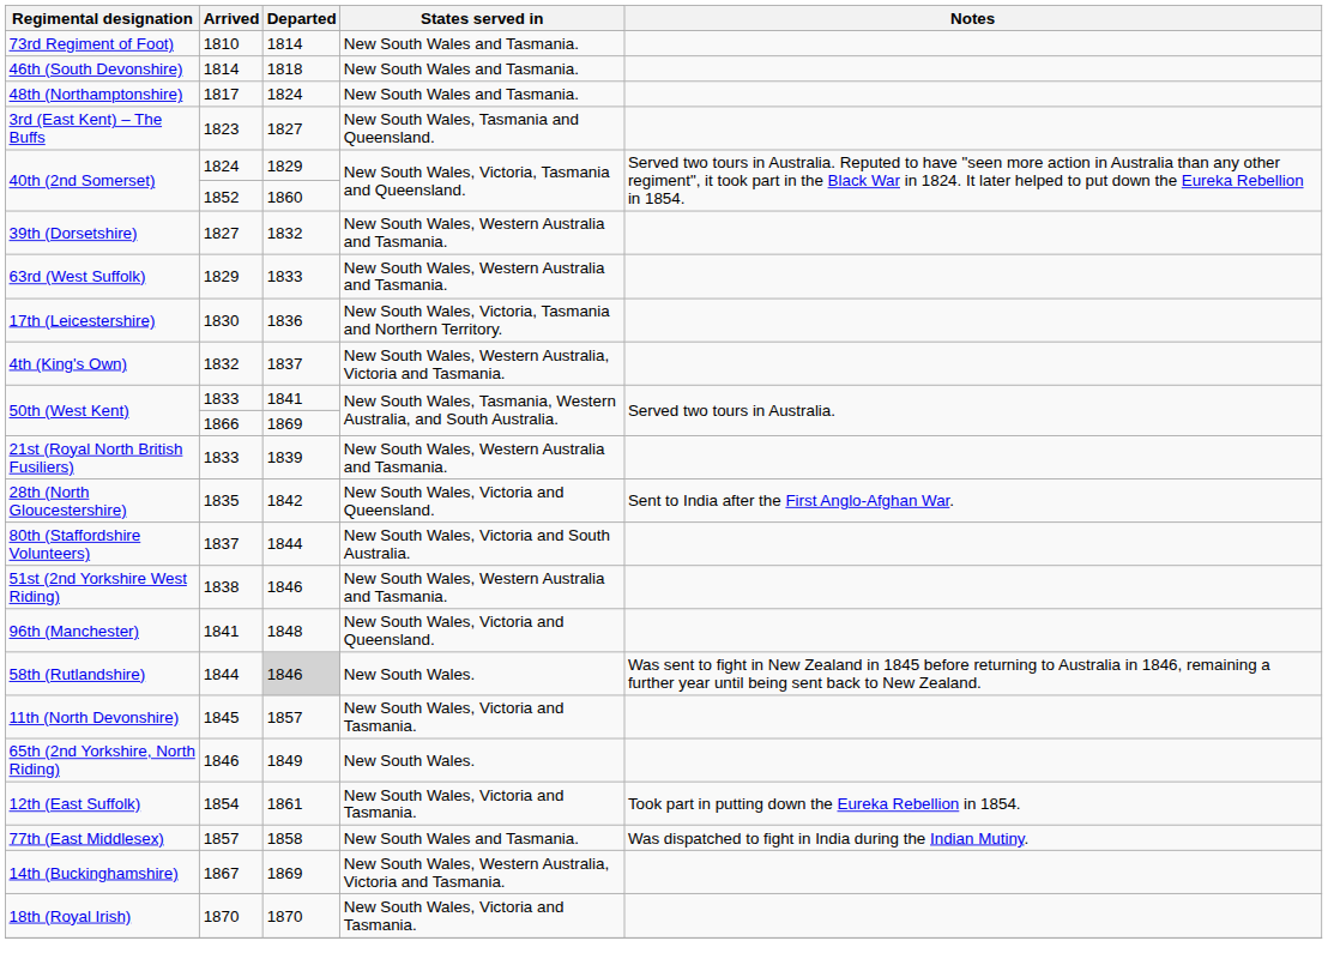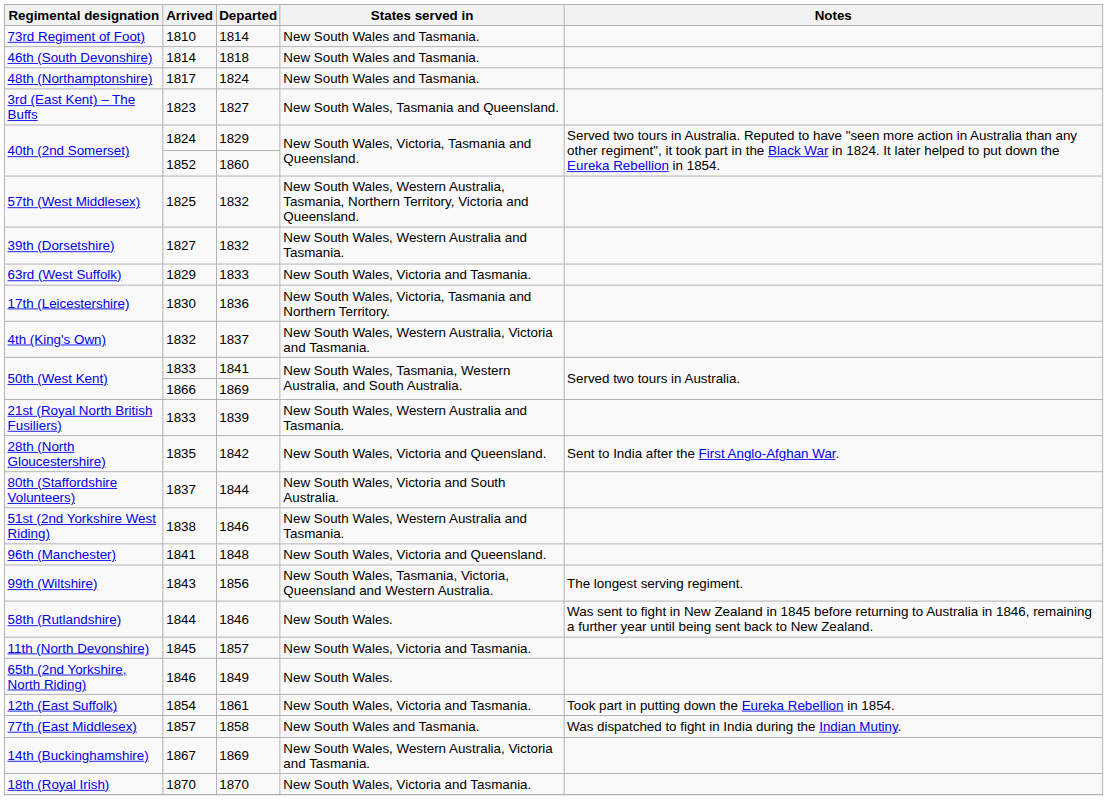 <table class="wikitable sortable" style="font-size:95%;">
 <tr>
 <th>Regimental designation</th>
 <th>Arrived</th>
 <th>Departed</th>
 <th>States served in</th>
 <th>Notes</th>
 </tr>
 <tr>
 <td><a href='#'>73rd Regiment of Foot)</a></td>
 <td>1810</td>
 <td>1814</td>
 <td>New South Wales and Tasmania.</td>
 <td></td>
 </tr>
 <tr>
 <td><a href='#'>46th (South Devonshire)</a></td>
 <td>1814</td>
 <td>1818</td>
 <td>New South Wales and Tasmania.</td>
 <td></td>
 </tr>
 <tr>
 <td><a href='#'>48th (Northamptonshire)</a></td>
 <td>1817</td>
 <td>1824</td>
 <td>New South Wales and Tasmania.</td>
 <td></td>
 </tr>
 <tr>
 <td><a href='#'>3rd (East Kent) – The Buffs</a></td>
 <td>1823</td>
 <td>1827</td>
 <td>New South Wales, Tasmania and Queensland.</td>
 <td></td>
 </tr>
 <tr>
 <td rowspan=2><a href='#'>40th (2nd Somerset)</a></td>
 <td>1824</td>
 <td>1829</td>
 <td rowspan=2>New South Wales, Victoria, Tasmania and Queensland.</td>
 <td rowspan=2>Served two tours in Australia. Reputed to have "seen more action in Australia than any other regiment", it took part in the <a href='#'>Black War</a> in 1824. It later helped to put down the <a href='#'>Eureka Rebellion</a> in 1854.</td>
 </tr>
 <tr>
 <td>1852</td>
 <td>1860</td>
 </tr>
 <tr>
+<td><a href='#'>57th (West Middlesex)</a></td>
+<td>1825</td>
+<td>1832</td>
+<td>New South Wales, Western Australia, Tasmania, Northern Territory, Victoria and Queensland.</td>
+<td></td>
+</tr>
+<tr>
 <td><a href='#'>39th (Dorsetshire)</a></td>
 <td>1827</td>
 <td>1832</td>
 <td>New South Wales, Western Australia and Tasmania.</td>
 <td></td>
 </tr>
 <tr>
 <td><a href='#'>63rd (West Suffolk)</a></td>
 <td>1829</td>
 <td>1833</td>
-<td>New South Wales, Western Australia and Tasmania.</td>
+<td>New South Wales, Victoria and Tasmania.</td>
 <td></td>
 </tr>
 <tr>
 <td><a href='#'>17th (Leicestershire)</a></td>
 <td>1830</td>
 <td>1836</td>
 <td>New South Wales, Victoria, Tasmania and Northern Territory.</td>
 <td></td>
 </tr>
 <tr>
 <td><a href='#'>4th (King's Own)</a></td>
 <td>1832</td>
 <td>1837</td>
 <td>New South Wales, Western Australia, Victoria and Tasmania.</td>
 <td></td>
 </tr>
 <tr>
 <td rowspan=2><a href='#'>50th (West Kent)</a></td>
 <td>1833</td>
 <td>1841</td>
 <td rowspan=2>New South Wales, Tasmania, Western Australia, and South Australia.</td>
 <td rowspan=2>Served two tours in Australia.</td>
 </tr>
 <tr>
 <td>1866</td>
 <td>1869</td>
 </tr>
 <tr>
 <td><a href='#'>21st (Royal North British Fusiliers)</a></td>
 <td>1833</td>
 <td>1839</td>
 <td>New South Wales, Western Australia and Tasmania.</td>
 <td></td>
 </tr>
 <tr>
 <td><a href='#'>28th (North Gloucestershire)</a></td>
 <td>1835</td>
 <td>1842</td>
 <td>New South Wales, Victoria and Queensland.</td>
 <td>Sent to India after the <a href='#'>First Anglo-Afghan War</a>.</td>
 </tr>
 <tr>
 <td><a href='#'>80th (Staffordshire Volunteers)</a></td>
 <td>1837</td>
 <td>1844</td>
 <td>New South Wales, Victoria and South Australia.</td>
 <td></td>
 </tr>
 <tr>
 <td><a href='#'>51st (2nd Yorkshire West Riding)</a></td>
 <td>1838</td>
 <td>1846</td>
 <td>New South Wales, Western Australia and Tasmania.</td>
 <td></td>
 </tr>
 <tr>
 <td><a href='#'>96th (Manchester)</a></td>
 <td>1841</td>
 <td>1848</td>
 <td>New South Wales, Victoria and Queensland.</td>
 <td></td>
 </tr>
 <tr>
+<td><a href='#'>99th (Wiltshire)</a></td>
+<td>1843</td>
+<td>1856</td>
+<td>New South Wales, Tasmania, Victoria, Queensland and Western Australia.</td>
+<td>The longest serving regiment.</td>
+</tr>
+<tr>
 <td><a href='#'>58th (Rutlandshire)</a></td>
 <td>1844</td>
-<td style="background: lightgrey;">1846</td>
+<td>1846</td>
 <td>New South Wales.</td>
 <td>Was sent to fight in New Zealand in 1845 before returning to Australia in 1846, remaining a further year until being sent back to New Zealand.</td>
 </tr>
 <tr>
 <td><a href='#'>11th (North Devonshire)</a></td>
 <td>1845</td>
 <td>1857</td>
 <td>New South Wales, Victoria and Tasmania.</td>
 <td></td>
 </tr>
 <tr>
 <td><a href='#'>65th (2nd Yorkshire, North Riding)</a></td>
 <td>1846</td>
 <td>1849</td>
 <td>New South Wales.</td>
 <td></td>
 </tr>
 <tr>
 <td><a href='#'>12th (East Suffolk)</a></td>
 <td>1854</td>
 <td>1861</td>
 <td>New South Wales, Victoria and Tasmania.</td>
 <td>Took part in putting down the <a href='#'>Eureka Rebellion</a> in 1854.</td>
 </tr>
 <tr>
 <td><a href='#'>77th (East Middlesex)</a></td>
 <td>1857</td>
 <td>1858</td>
 <td>New South Wales and Tasmania.</td>
 <td>Was dispatched to fight in India during the <a href='#'>Indian Mutiny</a>.</td>
 </tr>
 <tr>
 <td><a href='#'>14th (Buckinghamshire)</a></td>
 <td>1867</td>
 <td>1869</td>
 <td>New South Wales, Western Australia, Victoria and Tasmania.</td>
 <td></td>
 </tr>
 <tr>
 <td><a href='#'>18th (Royal Irish)</a></td>
 <td>1870</td>
 <td>1870</td>
 <td>New South Wales, Victoria and Tasmania.</td>
 <td></td>
 </tr>
 <tr>
 </tr>
 </table>
